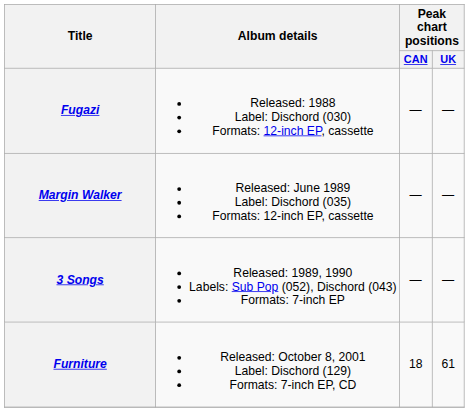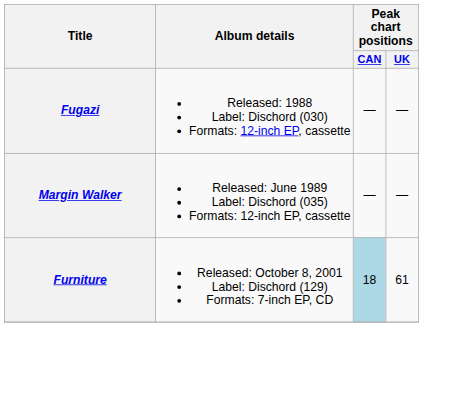 <table class="wikitable plainrowheaders" style="text-align:center;">
 <tr>
 <th scope="col" rowspan="2" style="width:12em;">Title</th>
 <th scope="col" rowspan="2">Album details</th>
 <th colspan="2">Peak chart positions</th>
 </tr>
 <tr>
 <th scope="col" style="width:2.5em;font-size:90%;"><a href='#'>CAN</a><br></th>
 <th scope="col" style="width:2.5em;font-size:90%;"><a href='#'>UK</a><br></th>
 </tr>
 <tr>
 <th scope="row"><em><a href='#'>Fugazi</a></em></th>
 <td><br><ul><li>Released: 1988</li><li>Label: Dischord (030)</li><li>Formats: <a href='#'>12-inch EP</a>, cassette</li></ul></td>
 <td>—</td>
 <td>—</td>
 </tr>
 <tr>
 <th scope="row"><em><a href='#'>Margin Walker</a></em></th>
 <td><br><ul><li>Released: June 1989</li><li>Label: Dischord (035)</li><li>Formats: 12-inch EP, cassette</li></ul></td>
 <td>—</td>
 <td>—</td>
 </tr>
 <tr>
-<th scope="row"><em><a href='#'>3 Songs</a></em></th>
-<td><br><ul><li>Released: 1989, 1990</li><li>Labels: <a href='#'>Sub Pop</a> (052), Dischord (043)</li><li>Formats: 7-inch EP</li></ul></td>
-<td>—</td>
-<td>—</td>
-</tr>
-<tr>
 <th scope="row"><em><a href='#'>Furniture</a></em></th>
 <td><br><ul><li>Released: October 8, 2001</li><li>Label: Dischord (129)</li><li>Formats: 7-inch EP, CD</li></ul></td>
-<td>18</td>
+<td style="background: lightblue;">18</td>
 <td>61</td>
 </tr>
 <tr>
 </tr>
 </table>
